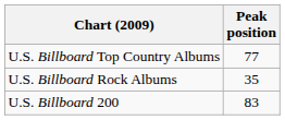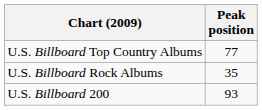 <table class="wikitable">
 <tr>
 <th>Chart (2009)</th>
 <th>Peak<br>position</th>
 </tr>
 <tr>
 <td>U.S. <em>Billboard</em> Top Country Albums</td>
 <td align="center">77</td>
 </tr>
 <tr>
 <td>U.S. <em>Billboard</em> Rock Albums</td>
 <td align="center">35</td>
 </tr>
 <tr>
 <td>U.S. <em>Billboard</em> 200</td>
-<td align="center">83</td>
+<td align="center">93</td>
 </tr>
 </table>
